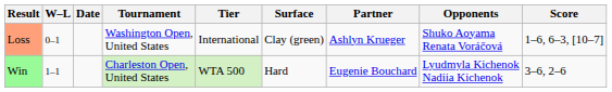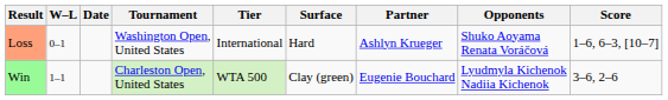 <table class="sortable wikitable">
 <tr>
 <th>Result</th>
 <th class=unsortable>W–L</th>
 <th>Date</th>
 <th>Tournament</th>
 <th>Tier</th>
 <th>Surface</th>
 <th>Partner</th>
 <th>Opponents</th>
 <th class=unsortable>Score</th>
 </tr>
 <tr>
 <td bgcolor=FFA07A>Loss</td>
 <td><small>0–1</small></td>
 <td><a href='#'></a></td>
 <td><a href='#'>Washington Open</a>, <br>United States</td>
 <td>International</td>
-<td>Clay (green)</td>
+<td>Hard</td>
 <td> <a href='#'>Ashlyn Krueger</a></td>
 <td> <a href='#'>Shuko Aoyama</a> <br>  <a href='#'>Renata Voráčová</a></td>
 <td>1–6, 6–3, [10–7]</td>
 </tr>
 <tr>
 <td style=background:#98fb98;>Win</td>
 <td><small>1–1</small></td>
 <td><a href='#'></a></td>
 <td bgcolor=#d4f1c5><a href='#'>Charleston Open</a>, <br>United States</td>
 <td bgcolor=#d4f1c5>WTA 500</td>
-<td>Hard</td>
+<td>Clay (green)</td>
 <td> <a href='#'>Eugenie Bouchard</a></td>
 <td> <a href='#'>Lyudmyla Kichenok</a> <br>  <a href='#'>Nadiia Kichenok</a></td>
 <td>3–6, 2–6</td>
 </tr>
 </table>
